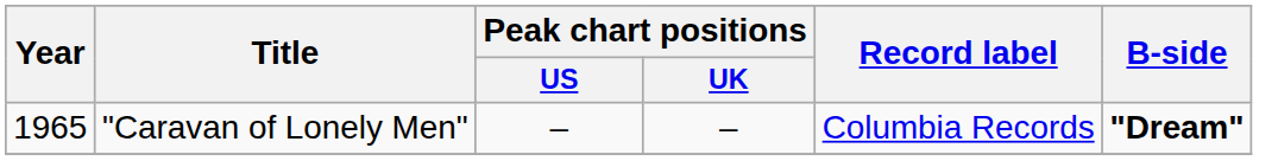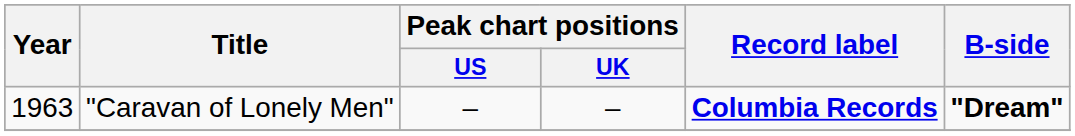 <table class="wikitable" style=text-align:center;>
 <tr>
 <th rowspan="2">Year</th>
 <th rowspan="2">Title</th>
 <th colspan="2">Peak chart positions</th>
 <th rowspan="2"><a href='#'>Record label</a></th>
 <th rowspan="2"><a href='#'>B-side</a></th>
 </tr>
 <tr style="font-size:smaller;">
 <th align=centre><a href='#'>US</a></th>
 <th align=centre><a href='#'>UK</a></th>
 </tr>
 <tr>
-<td rowspan="1">1965</td>
+<td rowspan="1">1963</td>
 <td align=left>"Caravan of Lonely Men"</td>
 <td>–</td>
 <td>–</td>
-<td rowspan="1"><a href='#'>Columbia Records</a></td>
+<td rowspan="1"><strong><a href='#'>Columbia Records</a></strong></td>
 <td><strong>"Dream"</strong></td>
 </tr>
 <tr>
 </tr>
 </table>
